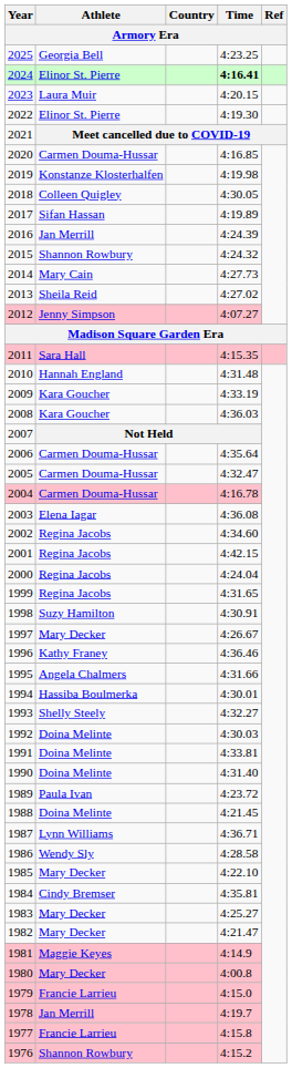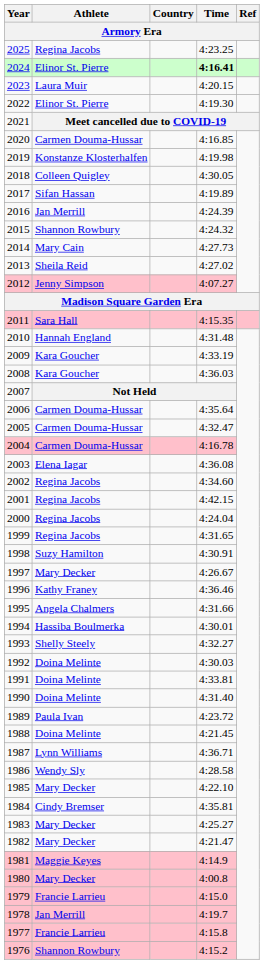 <table class="wikitable">
 <tr>
 <th>Year</th>
 <th>Athlete</th>
 <th>Country</th>
 <th>Time</th>
 <th>Ref</th>
 </tr>
 <tr>
 <th colspan="5"><a href='#'>Armory</a> Era</th>
 </tr>
 <tr>
 <td><a href='#'>2025</a></td>
-<td><a href='#'>Georgia Bell</a></td>
+<td><a href='#'>Regina Jacobs</a></td>
 <td></td>
 <td>4:23.25</td>
 <td></td>
 </tr>
 <tr bgcolor="#CCFFCC">
 <td><a href='#'>2024</a></td>
 <td><a href='#'>Elinor St. Pierre</a></td>
 <td></td>
 <td><strong>4:16.41</strong></td>
 <td></td>
 </tr>
 <tr>
 <td><a href='#'>2023</a></td>
 <td><a href='#'>Laura Muir</a></td>
 <td></td>
 <td>4:20.15</td>
 <td></td>
 </tr>
 <tr>
 <td>2022</td>
 <td><a href='#'>Elinor St. Pierre</a></td>
 <td></td>
 <td>4:19.30</td>
 <td></td>
 </tr>
 <tr>
 <td>2021</td>
 <th colspan="4"><strong>Meet cancelled due to <a href='#'>COVID-19</a></strong></th>
 </tr>
 <tr>
 <td>2020</td>
 <td><a href='#'>Carmen Douma-Hussar</a></td>
 <td></td>
 <td>4:16.85</td>
 <td rowspan="9"></td>
 </tr>
 <tr>
 <td>2019</td>
 <td><a href='#'>Konstanze Klosterhalfen</a></td>
 <td></td>
 <td>4:19.98</td>
 </tr>
 <tr>
 <td>2018</td>
 <td><a href='#'>Colleen Quigley</a></td>
 <td></td>
 <td>4:30.05</td>
 </tr>
 <tr>
 <td>2017</td>
 <td><a href='#'>Sifan Hassan</a></td>
 <td></td>
 <td>4:19.89</td>
 </tr>
 <tr>
 <td>2016</td>
 <td><a href='#'>Jan Merrill</a></td>
 <td></td>
 <td>4:24.39</td>
 </tr>
 <tr>
 <td>2015</td>
 <td><a href='#'>Shannon Rowbury</a></td>
 <td></td>
 <td>4:24.32</td>
 </tr>
 <tr>
 <td>2014</td>
 <td><a href='#'>Mary Cain</a></td>
 <td></td>
 <td>4:27.73</td>
 </tr>
 <tr>
 <td>2013</td>
 <td><a href='#'>Sheila Reid</a></td>
 <td></td>
 <td>4:27.02</td>
 </tr>
 <tr bgcolor=pink>
 <td>2012</td>
 <td><a href='#'>Jenny Simpson</a></td>
 <td></td>
 <td>4:07.27</td>
 </tr>
 <tr>
 <th colspan="5"><a href='#'>Madison Square Garden</a> Era</th>
 </tr>
 <tr bgcolor=pink>
 <td>2011</td>
 <td><a href='#'>Sara Hall</a></td>
 <td></td>
 <td>4:15.35</td>
 <td></td>
 </tr>
 <tr>
 <td>2010</td>
 <td><a href='#'>Hannah England</a></td>
 <td></td>
 <td>4:31.48</td>
 <td rowspan="35"></td>
 </tr>
 <tr>
 <td>2009</td>
 <td><a href='#'>Kara Goucher</a></td>
 <td></td>
 <td>4:33.19</td>
 </tr>
 <tr>
 <td>2008</td>
 <td><a href='#'>Kara Goucher</a></td>
 <td></td>
 <td>4:36.03</td>
 </tr>
 <tr>
 <td>2007</td>
 <th colspan="3">Not Held</th>
 </tr>
 <tr>
 <td>2006</td>
 <td><a href='#'>Carmen Douma-Hussar</a></td>
 <td></td>
 <td>4:35.64</td>
 </tr>
 <tr>
 <td>2005</td>
 <td><a href='#'>Carmen Douma-Hussar</a></td>
 <td></td>
 <td>4:32.47</td>
 </tr>
 <tr bgcolor=pink>
 <td>2004</td>
 <td><a href='#'>Carmen Douma-Hussar</a></td>
 <td></td>
 <td>4:16.78</td>
 </tr>
 <tr>
 <td>2003</td>
 <td><a href='#'>Elena Iagar</a></td>
 <td></td>
 <td>4:36.08</td>
 </tr>
 <tr>
 <td>2002</td>
 <td><a href='#'>Regina Jacobs</a></td>
 <td></td>
 <td>4:34.60</td>
 </tr>
 <tr>
 <td>2001</td>
 <td><a href='#'>Regina Jacobs</a></td>
 <td></td>
 <td>4:42.15</td>
 </tr>
 <tr>
 <td>2000</td>
 <td><a href='#'>Regina Jacobs</a></td>
 <td></td>
 <td>4:24.04</td>
 </tr>
 <tr>
 <td>1999</td>
 <td><a href='#'>Regina Jacobs</a></td>
 <td></td>
 <td>4:31.65</td>
 </tr>
 <tr>
 <td>1998</td>
 <td><a href='#'>Suzy Hamilton</a></td>
 <td></td>
 <td>4:30.91</td>
 </tr>
 <tr>
 <td>1997</td>
 <td><a href='#'>Mary Decker</a></td>
 <td></td>
 <td>4:26.67</td>
 </tr>
 <tr>
 <td>1996</td>
 <td><a href='#'>Kathy Franey</a></td>
 <td></td>
 <td>4:36.46</td>
 </tr>
 <tr>
 <td>1995</td>
 <td><a href='#'>Angela Chalmers</a></td>
 <td></td>
 <td>4:31.66</td>
 </tr>
 <tr>
 <td>1994</td>
 <td><a href='#'>Hassiba Boulmerka</a></td>
 <td></td>
 <td>4:30.01</td>
 </tr>
 <tr>
 <td>1993</td>
 <td><a href='#'>Shelly Steely</a></td>
 <td></td>
 <td>4:32.27</td>
 </tr>
 <tr>
 <td>1992</td>
 <td><a href='#'>Doina Melinte</a></td>
 <td></td>
 <td>4:30.03</td>
 </tr>
 <tr>
 <td>1991</td>
 <td><a href='#'>Doina Melinte</a></td>
 <td></td>
 <td>4:33.81</td>
 </tr>
 <tr>
 <td>1990</td>
 <td><a href='#'>Doina Melinte</a></td>
 <td></td>
 <td>4:31.40</td>
 </tr>
 <tr>
 <td>1989</td>
 <td><a href='#'>Paula Ivan</a></td>
 <td></td>
 <td>4:23.72</td>
 </tr>
 <tr>
 <td>1988</td>
 <td><a href='#'>Doina Melinte</a></td>
 <td></td>
 <td>4:21.45</td>
 </tr>
 <tr>
 <td>1987</td>
 <td><a href='#'>Lynn Williams</a></td>
 <td></td>
 <td>4:36.71</td>
 </tr>
 <tr>
 <td>1986</td>
 <td><a href='#'>Wendy Sly</a></td>
 <td></td>
 <td>4:28.58</td>
 </tr>
 <tr>
 <td>1985</td>
 <td><a href='#'>Mary Decker</a></td>
 <td></td>
 <td>4:22.10</td>
 </tr>
 <tr>
 <td>1984</td>
 <td><a href='#'>Cindy Bremser</a></td>
 <td></td>
 <td>4:35.81</td>
 </tr>
 <tr>
 <td>1983</td>
 <td><a href='#'>Mary Decker</a></td>
 <td></td>
 <td>4:25.27</td>
 </tr>
 <tr>
 <td>1982</td>
 <td><a href='#'>Mary Decker</a></td>
 <td></td>
 <td>4:21.47</td>
 </tr>
 <tr bgcolor=pink>
 <td>1981</td>
 <td><a href='#'>Maggie Keyes</a></td>
 <td></td>
 <td>4:14.9</td>
 </tr>
 <tr bgcolor=pink>
 <td>1980</td>
 <td><a href='#'>Mary Decker</a></td>
 <td></td>
 <td>4:00.8</td>
 </tr>
 <tr bgcolor=pink>
 <td>1979</td>
 <td><a href='#'>Francie Larrieu</a></td>
 <td></td>
 <td>4:15.0</td>
 </tr>
 <tr bgcolor=pink>
 <td>1978</td>
 <td><a href='#'>Jan Merrill</a></td>
 <td></td>
 <td>4:19.7</td>
 </tr>
 <tr bgcolor=pink>
 <td>1977</td>
 <td><a href='#'>Francie Larrieu</a></td>
 <td></td>
 <td>4:15.8</td>
 </tr>
 <tr bgcolor=pink>
 <td>1976</td>
 <td><a href='#'>Shannon Rowbury</a></td>
 <td></td>
 <td>4:15.2</td>
 </tr>
 </table>
